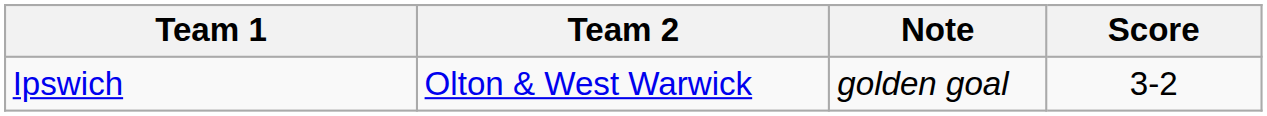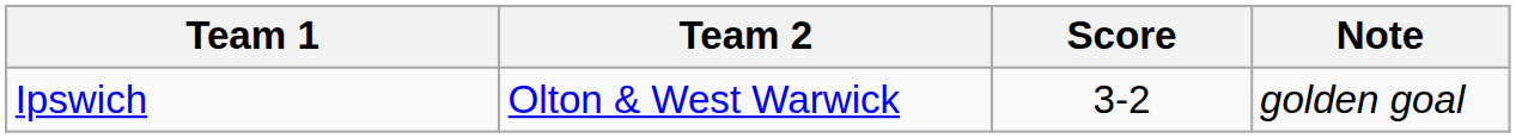 <table class="wikitable" style="font-size: 100%">
 <tr>
 <th width=200>Team 1</th>
 <th width=200>Team 2</th>
+<th width=100>Score</th>
 <th width=100>Note</th>
-<th width=100>Score</th>
 </tr>
 <tr>
 <td><a href='#'>Ipswich</a></td>
 <td><a href='#'>Olton & West Warwick</a></td>
+<td align=center>3-2</td>
 <td><em>golden goal</em></td>
-<td align=center>3-2</td>
 </tr>
 </table>
